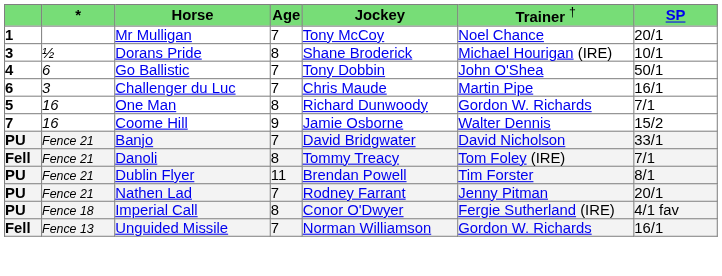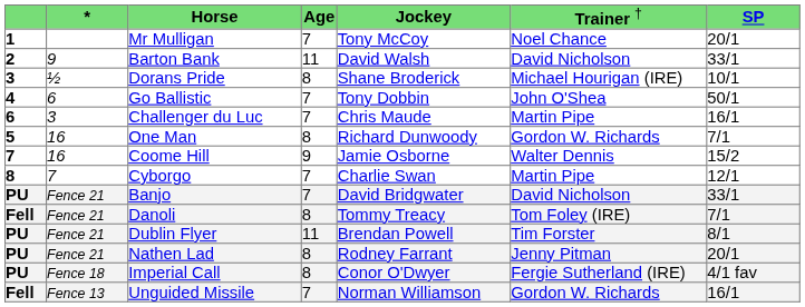 <table border="1" cellpadding="0" style="border-collapse: collapse; font-size:90%">
 <tr bgcolor="#77dd77" align="center">
 <td width="35px"></td>
 <td width="70px"><strong>*</strong></td>
 <td width="150px"><strong>Horse</strong></td>
 <td width="30px"><strong>Age</strong></td>
 <td width="150px"><strong>Jockey</strong></td>
 <td width="170px"><strong>Trainer</strong> <sup>†</sup></td>
 <td width="80px"><strong><a href='#'>SP</a></strong></td>
 </tr>
 <tr>
 <td><strong>1</strong></td>
 <td></td>
 <td><a href='#'>Mr Mulligan</a></td>
 <td>7</td>
 <td><a href='#'>Tony McCoy</a></td>
 <td><a href='#'>Noel Chance</a></td>
 <td>20/1</td>
+</tr>
+<tr>
+<td><strong>2</strong></td>
+<td><em>9</em></td>
+<td><a href='#'>Barton Bank</a></td>
+<td>11</td>
+<td><a href='#'>David Walsh</a></td>
+<td><a href='#'>David Nicholson</a></td>
+<td>33/1</td>
 </tr>
 <tr>
 <td><strong>3</strong></td>
 <td><em>½</em></td>
 <td><a href='#'>Dorans Pride</a></td>
 <td>8</td>
 <td><a href='#'>Shane Broderick</a></td>
 <td><a href='#'>Michael Hourigan</a> (IRE)</td>
 <td>10/1</td>
 </tr>
 <tr>
 <td><strong>4</strong></td>
 <td><em>6</em></td>
 <td><a href='#'>Go Ballistic</a></td>
 <td>7</td>
 <td><a href='#'>Tony Dobbin</a></td>
 <td><a href='#'>John O'Shea</a></td>
 <td>50/1</td>
 </tr>
 <tr>
 <td><strong>6</strong></td>
 <td><em>3</em></td>
 <td><a href='#'>Challenger du Luc</a></td>
 <td>7</td>
 <td><a href='#'>Chris Maude</a></td>
 <td><a href='#'>Martin Pipe</a></td>
 <td>16/1</td>
 </tr>
 <tr>
 <td><strong>5</strong></td>
 <td><em>16</em></td>
 <td><a href='#'>One Man</a></td>
 <td>8</td>
 <td><a href='#'>Richard Dunwoody</a></td>
 <td><a href='#'>Gordon W. Richards</a></td>
 <td>7/1</td>
 </tr>
 <tr>
 <td><strong>7</strong></td>
 <td><em>16</em></td>
 <td><a href='#'>Coome Hill</a></td>
 <td>9</td>
 <td><a href='#'>Jamie Osborne</a></td>
 <td><a href='#'>Walter Dennis</a></td>
 <td>15/2</td>
 </tr>
+<tr>
+<td><strong>8</strong></td>
+<td><em>7</em></td>
+<td><a href='#'>Cyborgo</a></td>
+<td>7</td>
+<td><a href='#'>Charlie Swan</a></td>
+<td><a href='#'>Martin Pipe</a></td>
+<td>12/1</td>
+</tr>
 <tr bgcolor="#f3f3f3">
 <td><strong>PU</strong></td>
 <td><small><em>Fence 21</em></small></td>
 <td><a href='#'>Banjo</a></td>
 <td>7</td>
 <td><a href='#'>David Bridgwater</a></td>
 <td><a href='#'>David Nicholson</a></td>
 <td>33/1</td>
 </tr>
 <tr bgcolor="#f3f3f3">
 <td><strong>Fell</strong></td>
 <td><small><em>Fence 21</em></small></td>
 <td><a href='#'>Danoli</a></td>
 <td>8</td>
 <td><a href='#'>Tommy Treacy</a></td>
 <td><a href='#'>Tom Foley</a> (IRE)</td>
 <td>7/1</td>
 </tr>
 <tr bgcolor="#f3f3f3">
 <td><strong>PU</strong></td>
 <td><small><em>Fence 21</em></small></td>
 <td><a href='#'>Dublin Flyer</a></td>
 <td>11</td>
 <td><a href='#'>Brendan Powell</a></td>
 <td><a href='#'>Tim Forster</a></td>
 <td>8/1</td>
 </tr>
 <tr bgcolor="#f3f3f3">
 <td><strong>PU</strong></td>
 <td><small><em>Fence 21</em></small></td>
 <td><a href='#'>Nathen Lad</a></td>
-<td>7</td>
+<td>8</td>
 <td><a href='#'>Rodney Farrant</a></td>
 <td><a href='#'>Jenny Pitman</a></td>
 <td>20/1</td>
 </tr>
 <tr bgcolor="#f3f3f3">
 <td><strong>PU</strong></td>
 <td><small><em>Fence 18</em></small></td>
 <td><a href='#'>Imperial Call</a></td>
 <td>8</td>
 <td><a href='#'>Conor O'Dwyer</a></td>
 <td><a href='#'>Fergie Sutherland</a> (IRE)</td>
 <td>4/1 fav</td>
 </tr>
 <tr bgcolor="#f3f3f3">
 <td><strong>Fell</strong></td>
 <td><small><em>Fence 13</em></small></td>
 <td><a href='#'>Unguided Missile</a></td>
 <td>7</td>
 <td><a href='#'>Norman Williamson</a></td>
 <td><a href='#'>Gordon W. Richards</a></td>
 <td>16/1</td>
 </tr>
 </table>
